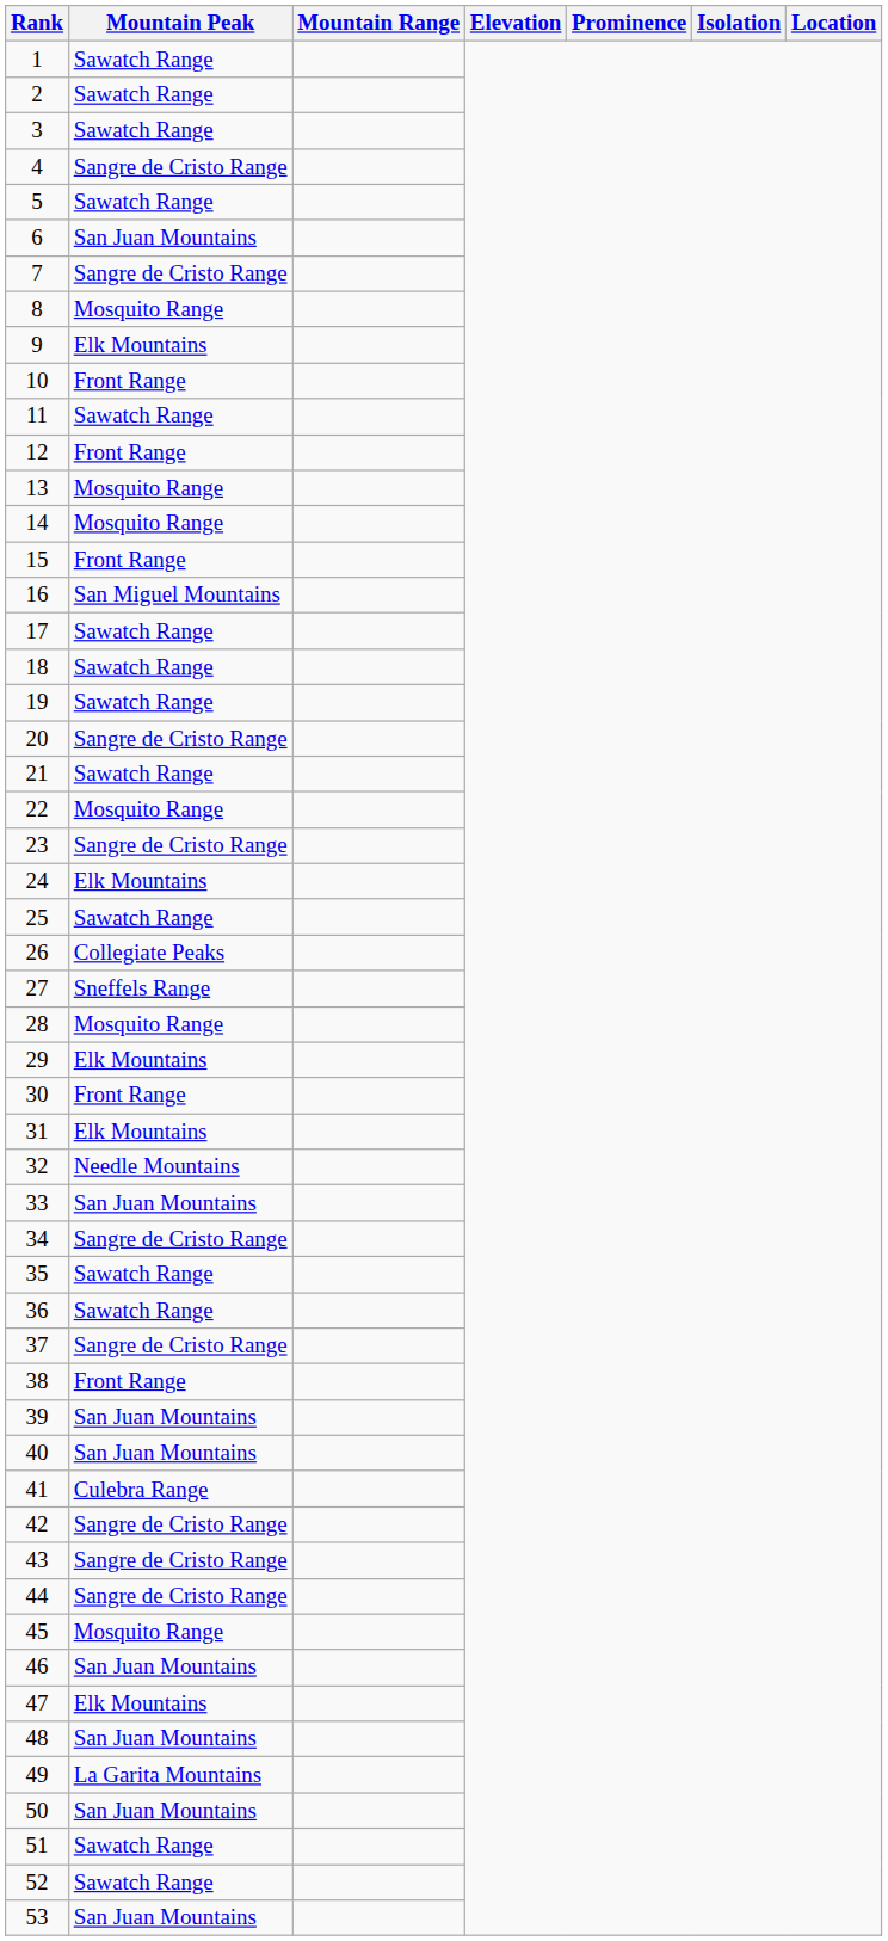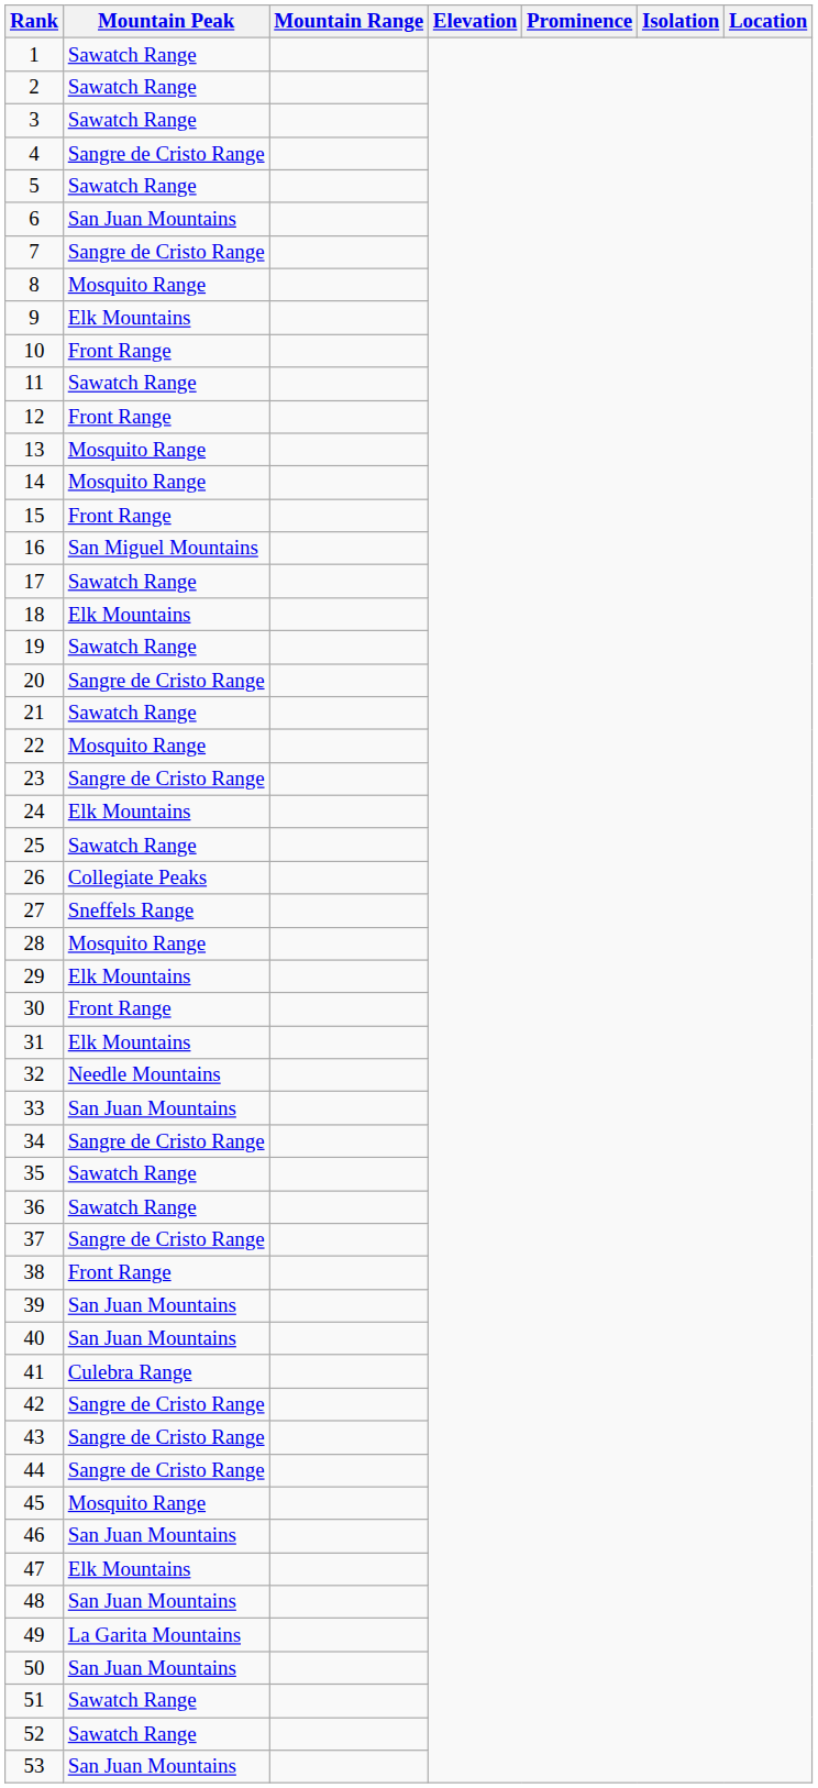 <table class="wikitable sortable">
 <tr>
 <th><a href='#'>Rank</a></th>
 <th><a href='#'>Mountain Peak</a></th>
 <th><a href='#'>Mountain Range</a></th>
 <th><a href='#'>Elevation</a></th>
 <th><a href='#'>Prominence</a></th>
 <th><a href='#'>Isolation</a></th>
 <th><a href='#'>Location</a></th>
 </tr>
 <tr>
 <td align=center>1<br></td>
 <td><a href='#'>Sawatch Range</a><br></td>
 <td></td>
 </tr>
 <tr>
 <td align=center>2<br></td>
 <td><a href='#'>Sawatch Range</a><br></td>
 <td></td>
 </tr>
 <tr>
 <td align=center>3<br></td>
 <td><a href='#'>Sawatch Range</a><br></td>
 <td></td>
 </tr>
 <tr>
 <td align=center>4<br></td>
 <td><a href='#'>Sangre de Cristo Range</a><br></td>
 <td></td>
 </tr>
 <tr>
 <td align=center>5<br></td>
 <td><a href='#'>Sawatch Range</a><br></td>
 <td></td>
 </tr>
 <tr>
 <td align=center>6<br></td>
 <td><a href='#'>San Juan Mountains</a><br></td>
 <td></td>
 </tr>
 <tr>
 <td align=center>7<br></td>
 <td><a href='#'>Sangre de Cristo Range</a><br></td>
 <td></td>
 </tr>
 <tr>
 <td align=center>8<br></td>
 <td><a href='#'>Mosquito Range</a><br></td>
 <td></td>
 </tr>
 <tr>
 <td align=center>9<br></td>
 <td><a href='#'>Elk Mountains</a><br></td>
 <td></td>
 </tr>
 <tr>
 <td align=center>10<br></td>
 <td><a href='#'>Front Range</a><br></td>
 <td></td>
 </tr>
 <tr>
 <td align=center>11<br></td>
 <td><a href='#'>Sawatch Range</a><br></td>
 <td></td>
 </tr>
 <tr>
 <td align=center>12<br></td>
 <td><a href='#'>Front Range</a><br></td>
 <td></td>
 </tr>
 <tr>
 <td align=center>13<br></td>
 <td><a href='#'>Mosquito Range</a><br></td>
 <td></td>
 </tr>
 <tr>
 <td align=center>14<br></td>
 <td><a href='#'>Mosquito Range</a><br></td>
 <td></td>
 </tr>
 <tr>
 <td align=center>15<br></td>
 <td><a href='#'>Front Range</a><br></td>
 <td></td>
 </tr>
 <tr>
 <td align=center>16<br></td>
 <td><a href='#'>San Miguel Mountains</a><br></td>
 <td></td>
 </tr>
 <tr>
 <td align=center>17<br></td>
 <td><a href='#'>Sawatch Range</a><br></td>
 <td></td>
 </tr>
 <tr>
 <td align=center>18<br></td>
-<td><a href='#'>Sawatch Range</a><br></td>
+<td><a href='#'>Elk Mountains</a><br></td>
 <td></td>
 </tr>
 <tr>
 <td align=center>19<br></td>
 <td><a href='#'>Sawatch Range</a><br></td>
 <td></td>
 </tr>
 <tr>
 <td align=center>20<br></td>
 <td><a href='#'>Sangre de Cristo Range</a><br></td>
 <td></td>
 </tr>
 <tr>
 <td align=center>21<br></td>
 <td><a href='#'>Sawatch Range</a><br></td>
 <td></td>
 </tr>
 <tr>
 <td align=center>22<br></td>
 <td><a href='#'>Mosquito Range</a><br></td>
 <td></td>
 </tr>
 <tr>
 <td align=center>23<br></td>
 <td><a href='#'>Sangre de Cristo Range</a><br></td>
 <td></td>
 </tr>
 <tr>
 <td align=center>24<br></td>
 <td><a href='#'>Elk Mountains</a><br></td>
 <td></td>
 </tr>
 <tr>
 <td align=center>25<br></td>
 <td><a href='#'>Sawatch Range</a><br></td>
 <td></td>
 </tr>
 <tr>
 <td align=center>26<br></td>
 <td><a href='#'>Collegiate Peaks</a><br></td>
 <td></td>
 </tr>
 <tr>
 <td align=center>27<br></td>
 <td><a href='#'>Sneffels Range</a><br></td>
 <td></td>
 </tr>
 <tr>
 <td align=center>28<br></td>
 <td><a href='#'>Mosquito Range</a><br></td>
 <td></td>
 </tr>
 <tr>
 <td align=center>29<br></td>
 <td><a href='#'>Elk Mountains</a><br></td>
 <td></td>
 </tr>
 <tr>
 <td align=center>30<br></td>
 <td><a href='#'>Front Range</a><br></td>
 <td></td>
 </tr>
 <tr>
 <td align=center>31<br></td>
 <td><a href='#'>Elk Mountains</a><br></td>
 <td></td>
 </tr>
 <tr>
 <td align=center>32<br></td>
 <td><a href='#'>Needle Mountains</a><br></td>
 <td></td>
 </tr>
 <tr>
 <td align=center>33<br></td>
 <td><a href='#'>San Juan Mountains</a><br></td>
 <td></td>
 </tr>
 <tr>
 <td align=center>34<br></td>
 <td><a href='#'>Sangre de Cristo Range</a><br></td>
 <td></td>
 </tr>
 <tr>
 <td align=center>35<br></td>
 <td><a href='#'>Sawatch Range</a><br></td>
 <td></td>
 </tr>
 <tr>
 <td align=center>36<br></td>
 <td><a href='#'>Sawatch Range</a><br></td>
 <td></td>
 </tr>
 <tr>
 <td align=center>37<br></td>
 <td><a href='#'>Sangre de Cristo Range</a><br></td>
 <td></td>
 </tr>
 <tr>
 <td align=center>38<br></td>
 <td><a href='#'>Front Range</a><br></td>
 <td></td>
 </tr>
 <tr>
 <td align=center>39<br></td>
 <td><a href='#'>San Juan Mountains</a><br></td>
 <td></td>
 </tr>
 <tr>
 <td align=center>40<br></td>
 <td><a href='#'>San Juan Mountains</a><br></td>
 <td></td>
 </tr>
 <tr>
 <td align=center>41<br></td>
 <td><a href='#'>Culebra Range</a><br></td>
 <td></td>
 </tr>
 <tr>
 <td align=center>42<br></td>
 <td><a href='#'>Sangre de Cristo Range</a><br></td>
 <td></td>
 </tr>
 <tr>
 <td align=center>43<br></td>
 <td><a href='#'>Sangre de Cristo Range</a><br></td>
 <td></td>
 </tr>
 <tr>
 <td align=center>44<br></td>
 <td><a href='#'>Sangre de Cristo Range</a><br></td>
 <td></td>
 </tr>
 <tr>
 <td align=center>45<br></td>
 <td><a href='#'>Mosquito Range</a><br></td>
 <td></td>
 </tr>
 <tr>
 <td align=center>46<br></td>
 <td><a href='#'>San Juan Mountains</a><br></td>
 <td></td>
 </tr>
 <tr>
 <td align=center>47<br></td>
 <td><a href='#'>Elk Mountains</a><br></td>
 <td></td>
 </tr>
 <tr>
 <td align=center>48<br></td>
 <td><a href='#'>San Juan Mountains</a><br></td>
 <td></td>
 </tr>
 <tr>
 <td align=center>49<br></td>
 <td><a href='#'>La Garita Mountains</a><br></td>
 <td></td>
 </tr>
 <tr>
 <td align=center>50<br></td>
 <td><a href='#'>San Juan Mountains</a><br></td>
 <td></td>
 </tr>
 <tr>
 <td align=center>51<br></td>
 <td><a href='#'>Sawatch Range</a><br></td>
 <td></td>
 </tr>
 <tr>
 <td align=center>52<br></td>
 <td><a href='#'>Sawatch Range</a><br></td>
 <td></td>
 </tr>
 <tr>
 <td align=center>53<br></td>
 <td><a href='#'>San Juan Mountains</a><br></td>
 <td></td>
 </tr>
 </table>
